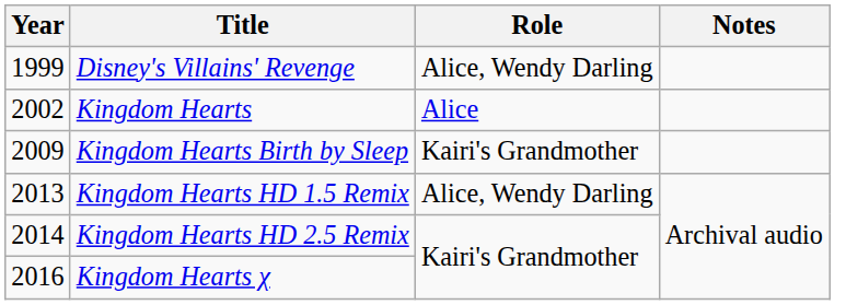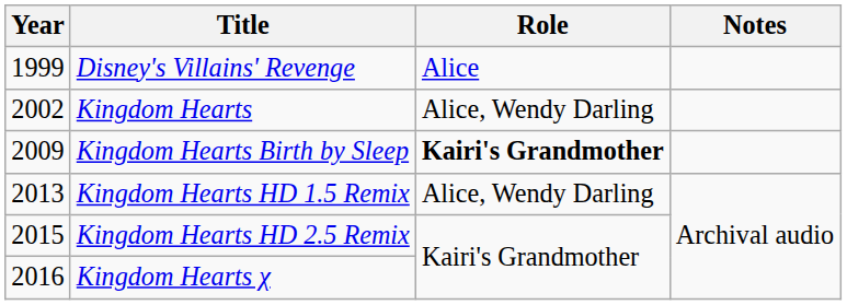 <table class="wikitable sortable">
 <tr>
 <th>Year</th>
 <th>Title</th>
 <th>Role</th>
 <th>Notes</th>
 </tr>
 <tr>
 <td>1999</td>
 <td><em><a href='#'>Disney's Villains' Revenge</a></em></td>
-<td>Alice, Wendy Darling</td>
+<td><a href='#'>Alice</a></td>
 <td></td>
 </tr>
 <tr>
 <td>2002</td>
 <td><em><a href='#'>Kingdom Hearts</a></em></td>
-<td><a href='#'>Alice</a></td>
+<td>Alice, Wendy Darling</td>
 <td></td>
 </tr>
 <tr>
 <td>2009</td>
 <td><em><a href='#'>Kingdom Hearts Birth by Sleep</a></em></td>
-<td>Kairi's Grandmother</td>
+<td><strong>Kairi's Grandmother</strong></td>
 <td></td>
 </tr>
 <tr>
 <td>2013</td>
 <td><em><a href='#'>Kingdom Hearts HD 1.5 Remix</a></em></td>
 <td>Alice, Wendy Darling</td>
 <td rowspan="3">Archival audio</td>
 </tr>
 <tr>
-<td>2014</td>
+<td>2015</td>
 <td><em><a href='#'>Kingdom Hearts HD 2.5 Remix</a></em></td>
 <td rowspan="2">Kairi's Grandmother</td>
 </tr>
 <tr>
 <td>2016</td>
 <td><em><a href='#'>Kingdom Hearts χ</a></em></td>
 </tr>
 </table>
